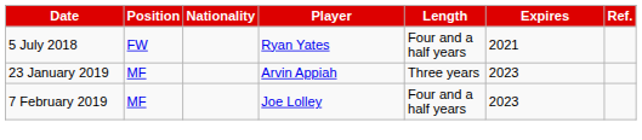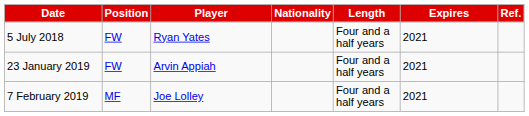 <table class="wikitable" style="text-align:left; font-size:90%">
 <tr>
 <th style="background:#DD0000; color:#FFFFFF; width:120px;">Date</th>
 <th style="background:#DD0000; color:#FFFFFF; width:25px;">Position</th>
+<th style="background:#DD0000; color:#FFFFFF; width:150px;">Player</th>
 <th style="background:#DD0000; color:#FFFFFF; width:50px;">Nationality</th>
-<th style="background:#DD0000; color:#FFFFFF; width:150px;">Player</th>
 <th style="background:#DD0000; color:#FFFFFF; width:80px;">Length</th>
 <th style="background:#DD0000; color:#FFFFFF; width:120px;">Expires</th>
 <th style="background:#DD0000; color:#FFFFFF; width:25px;">Ref.</th>
 </tr>
 <tr>
 <td>5 July 2018</td>
 <td><a href='#'>FW</a></td>
+<td><a href='#'>Ryan Yates</a></td>
 <td></td>
-<td><a href='#'>Ryan Yates</a></td>
 <td>Four and a half years</td>
 <td>2021</td>
 <td></td>
 </tr>
 <tr>
 <td>23 January 2019</td>
-<td><a href='#'>MF</a></td>
+<td><a href='#'>FW</a></td>
+<td><a href='#'>Arvin Appiah</a></td>
 <td></td>
-<td><a href='#'>Arvin Appiah</a></td>
-<td>Three years</td>
-<td>2023</td>
+<td>Four and a half years</td>
+<td>2021</td>
 <td></td>
 </tr>
 <tr>
 <td>7 February 2019</td>
 <td><a href='#'>MF</a></td>
+<td><a href='#'>Joe Lolley</a></td>
 <td></td>
-<td><a href='#'>Joe Lolley</a></td>
 <td>Four and a half years</td>
-<td>2023</td>
+<td>2021</td>
 <td></td>
 </tr>
 </table>
